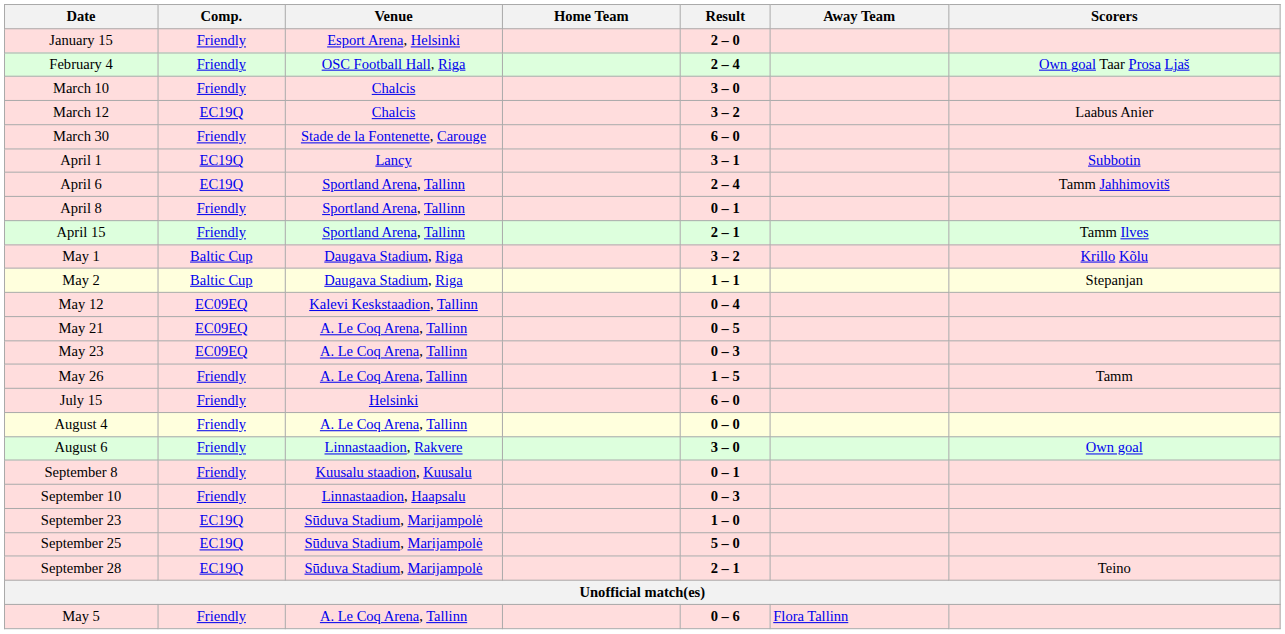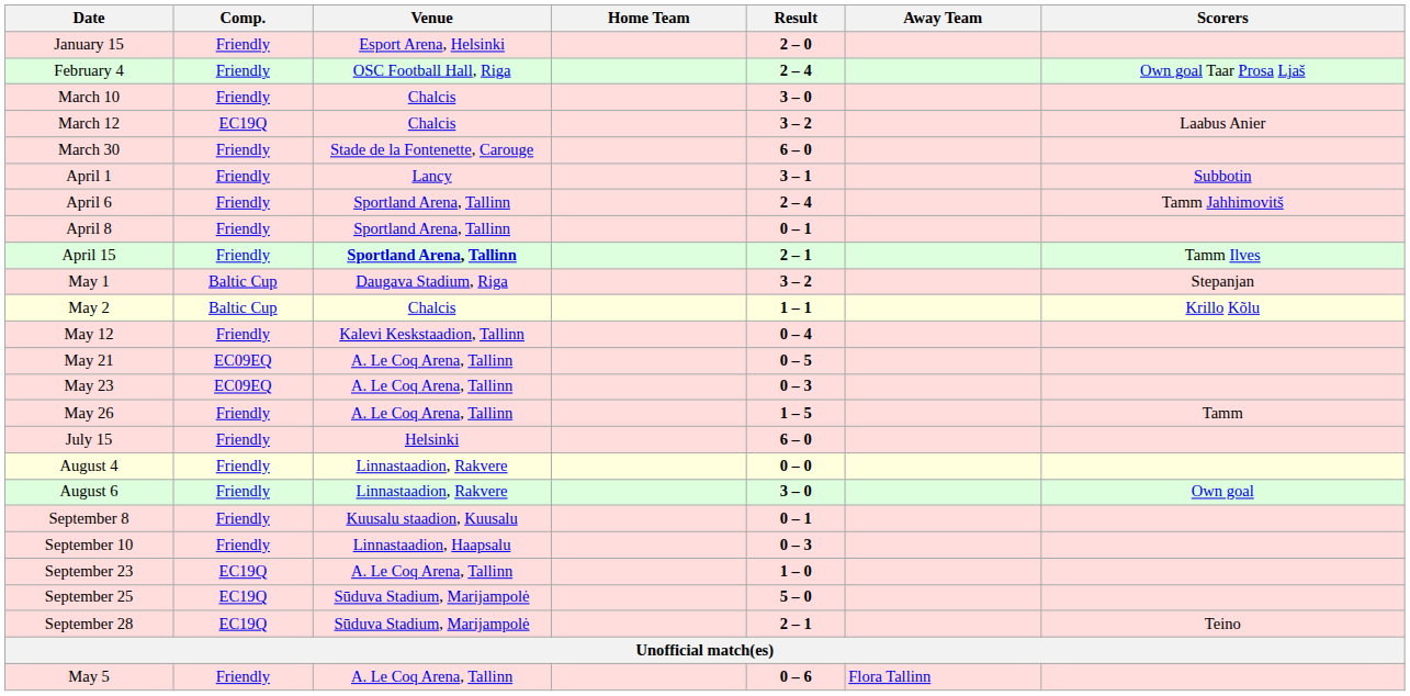 <table class="wikitable collapsible collapsed" width=100% style="font-size: 90%">
 <tr>
 <th width=12%>Date</th>
 <th width=10%>Comp.</th>
 <th width=17%>Venue</th>
 <th width=14%>Home Team</th>
 <th width=7%>Result</th>
 <th width=14%>Away Team</th>
 <th width=26%>Scorers</th>
 </tr>
 <tr bgcolor="#ffdddd" align="center">
 <td>January 15</td>
 <td><a href='#'>Friendly</a></td>
 <td><a href='#'>Esport Arena</a>, <a href='#'>Helsinki</a></td>
 <td align="left"></td>
 <td><strong>2 – 0</strong></td>
 <td align="left"></td>
 <td></td>
 </tr>
 <tr bgcolor="#ddffdd" align="center">
 <td>February 4</td>
 <td><a href='#'>Friendly</a></td>
 <td><a href='#'>OSC Football Hall</a>, <a href='#'>Riga</a></td>
 <td align="left"></td>
 <td><strong>2 – 4</strong></td>
 <td align="left"></td>
 <td><a href='#'>Own goal</a>  Taar  <a href='#'>Prosa</a>  <a href='#'>Ljaš</a> </td>
 </tr>
 <tr bgcolor="#ffdddd" align="center">
 <td>March 10</td>
 <td><a href='#'>Friendly</a></td>
 <td><a href='#'>Chalcis</a></td>
 <td align="left"></td>
 <td><strong>3 – 0</strong></td>
 <td align="left"></td>
 <td></td>
 </tr>
 <tr bgcolor="#ffdddd" align="center">
 <td>March 12</td>
 <td><a href='#'>EC19Q</a></td>
 <td><a href='#'>Chalcis</a></td>
 <td align="left"></td>
 <td><strong>3 – 2</strong></td>
 <td align="left"></td>
 <td>Laabus  Anier </td>
 </tr>
 <tr bgcolor="ffdddd" align="center">
 <td>March 30</td>
 <td><a href='#'>Friendly</a></td>
 <td><a href='#'>Stade de la Fontenette</a>, <a href='#'>Carouge</a></td>
 <td align="left"></td>
 <td><strong>6 – 0</strong></td>
 <td align="left"></td>
 <td></td>
 </tr>
 <tr bgcolor="ffdddd" align="center">
 <td>April 1</td>
-<td><a href='#'>EC19Q</a></td>
+<td><a href='#'>Friendly</a></td>
 <td><a href='#'>Lancy</a></td>
 <td align="left"></td>
 <td><strong>3 – 1</strong></td>
 <td align="left"></td>
 <td><a href='#'>Subbotin</a> </td>
 </tr>
 <tr bgcolor="ffdddd" align="center">
 <td>April 6</td>
-<td><a href='#'>EC19Q</a></td>
+<td><a href='#'>Friendly</a></td>
 <td><a href='#'>Sportland Arena</a>, <a href='#'>Tallinn</a></td>
 <td align="left"></td>
 <td><strong>2 – 4</strong></td>
 <td align="left"></td>
 <td>Tamm  <a href='#'>Jahhimovitš</a> </td>
 </tr>
 <tr bgcolor="ffdddd" align="center">
 <td>April 8</td>
 <td><a href='#'>Friendly</a></td>
 <td><a href='#'>Sportland Arena</a>, <a href='#'>Tallinn</a></td>
 <td align="left"></td>
 <td><strong>0 – 1</strong></td>
 <td align="left"></td>
 <td></td>
 </tr>
 <tr bgcolor="ddffdd" align="center">
 <td>April 15</td>
 <td><a href='#'>Friendly</a></td>
-<td><a href='#'>Sportland Arena</a>, <a href='#'>Tallinn</a></td>
+<td><strong><a href='#'>Sportland Arena</a>, <a href='#'>Tallinn</a></strong></td>
 <td align="left"></td>
 <td><strong>2 – 1</strong></td>
 <td align="left"></td>
 <td>Tamm  <a href='#'>Ilves</a> </td>
 </tr>
 <tr bgcolor="ffdddd" align="center">
 <td>May 1</td>
 <td><a href='#'>Baltic Cup</a></td>
 <td><a href='#'>Daugava Stadium</a>, <a href='#'>Riga</a></td>
 <td align="left"></td>
 <td><strong>3 – 2</strong></td>
 <td align="left"></td>
-<td><a href='#'>Krillo</a>  <a href='#'>Kõlu</a> </td>
+<td>Stepanjan </td>
 </tr>
 <tr bgcolor="ffffdd" align="center">
 <td>May 2</td>
 <td><a href='#'>Baltic Cup</a></td>
-<td><a href='#'>Daugava Stadium</a>, <a href='#'>Riga</a></td>
+<td><a href='#'>Chalcis</a></td>
 <td align="left"></td>
 <td><strong>1 – 1</strong></td>
 <td align="left"></td>
-<td>Stepanjan </td>
+<td><a href='#'>Krillo</a>  <a href='#'>Kõlu</a> </td>
 </tr>
 <tr bgcolor="#ffdddd" align="center">
 <td>May 12</td>
-<td><a href='#'>EC09EQ</a></td>
+<td><a href='#'>Friendly</a></td>
 <td><a href='#'>Kalevi Keskstaadion</a>, <a href='#'>Tallinn</a></td>
 <td align="left"></td>
 <td><strong>0 – 4</strong></td>
 <td align="left"></td>
 <td></td>
 </tr>
 <tr bgcolor="#ffdddd" align="center">
 <td>May 21</td>
 <td><a href='#'>EC09EQ</a></td>
 <td><a href='#'>A. Le Coq Arena</a>, <a href='#'>Tallinn</a></td>
 <td align="left"></td>
 <td><strong>0 – 5</strong></td>
 <td align="left"></td>
 <td></td>
 </tr>
 <tr bgcolor="#ffdddd" align="center">
 <td>May 23</td>
 <td><a href='#'>EC09EQ</a></td>
 <td><a href='#'>A. Le Coq Arena</a>, <a href='#'>Tallinn</a></td>
 <td align="left"></td>
 <td><strong>0 – 3</strong></td>
 <td align="left"></td>
 <td></td>
 </tr>
 <tr bgcolor="#ffdddd" align="center">
 <td>May 26</td>
 <td><a href='#'>Friendly</a></td>
 <td><a href='#'>A. Le Coq Arena</a>, <a href='#'>Tallinn</a></td>
 <td align="left"></td>
 <td><strong>1 – 5</strong></td>
 <td align="left"></td>
 <td>Tamm </td>
 </tr>
 <tr bgcolor="#ffdddd" align="center">
 <td>July 15</td>
 <td><a href='#'>Friendly</a></td>
 <td><a href='#'>Helsinki</a></td>
 <td align="left"></td>
 <td><strong>6 – 0</strong></td>
 <td align="left"></td>
 <td></td>
 </tr>
 <tr bgcolor="ffffdd" align="center">
 <td>August 4</td>
 <td><a href='#'>Friendly</a></td>
-<td><a href='#'>A. Le Coq Arena</a>, <a href='#'>Tallinn</a></td>
+<td><a href='#'>Linnastaadion</a>, <a href='#'>Rakvere</a></td>
 <td align="left"></td>
 <td><strong>0 – 0</strong></td>
 <td align="left"></td>
 <td></td>
 </tr>
 <tr bgcolor="#ddffdd" align="center">
 <td>August 6</td>
 <td><a href='#'>Friendly</a></td>
 <td><a href='#'>Linnastaadion</a>, <a href='#'>Rakvere</a></td>
 <td align="left"></td>
 <td><strong>3 – 0</strong></td>
 <td align="left"></td>
 <td><a href='#'>Own goal</a> </td>
 </tr>
 <tr bgcolor="#ffdddd" align="center">
 <td>September 8</td>
 <td><a href='#'>Friendly</a></td>
 <td><a href='#'>Kuusalu staadion</a>, <a href='#'>Kuusalu</a></td>
 <td align="left"></td>
 <td><strong>0 – 1</strong></td>
 <td align="left"></td>
 <td></td>
 </tr>
 <tr bgcolor="#ffdddd" align="center">
 <td>September 10</td>
 <td><a href='#'>Friendly</a></td>
 <td><a href='#'>Linnastaadion</a>, <a href='#'>Haapsalu</a></td>
 <td align="left"></td>
 <td><strong>0 – 3</strong></td>
 <td align="left"></td>
 <td></td>
 </tr>
 <tr bgcolor="#ffdddd" align="center">
 <td>September 23</td>
 <td><a href='#'>EC19Q</a></td>
-<td><a href='#'>Sūduva Stadium</a>, <a href='#'>Marijampolė</a></td>
+<td><a href='#'>A. Le Coq Arena</a>, <a href='#'>Tallinn</a></td>
 <td align="left"></td>
 <td><strong>1 – 0</strong></td>
 <td align="left"></td>
 <td></td>
 </tr>
 <tr bgcolor="#ffdddd" align="center">
 <td>September 25</td>
 <td><a href='#'>EC19Q</a></td>
 <td><a href='#'>Sūduva Stadium</a>, <a href='#'>Marijampolė</a></td>
 <td align="left"></td>
 <td><strong>5 – 0</strong></td>
 <td align="left"></td>
 <td></td>
 </tr>
 <tr bgcolor="#ffdddd" align="center">
 <td>September 28</td>
 <td><a href='#'>EC19Q</a></td>
 <td><a href='#'>Sūduva Stadium</a>, <a href='#'>Marijampolė</a></td>
 <td align="left"></td>
 <td><strong>2 – 1</strong></td>
 <td align="left"></td>
 <td>Teino </td>
 </tr>
 <tr>
 <th colspan="8">Unofficial match(es)</th>
 </tr>
 <tr bgcolor="#ffdddd" align="center">
 <td>May 5</td>
 <td><a href='#'>Friendly</a></td>
 <td><a href='#'>A. Le Coq Arena</a>, <a href='#'>Tallinn</a></td>
 <td align="left"></td>
 <td><strong>0 – 6</strong></td>
 <td align="left"> <a href='#'>Flora Tallinn</a></td>
 <td></td>
 </tr>
 </table>
